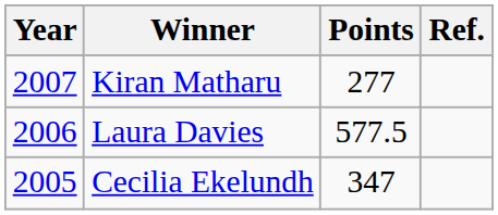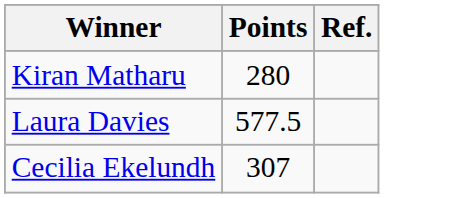 <table class="wikitable">
 <tr>
-<th>Year</th>
 <th>Winner</th>
 <th>Points</th>
 <th>Ref.</th>
 </tr>
 <tr>
-<td><a href='#'>2007</a></td>
 <td> <a href='#'>Kiran Matharu</a></td>
-<td align=center>277</td>
+<td align=center>280</td>
 <td></td>
 </tr>
 <tr>
-<td><a href='#'>2006</a></td>
 <td> <a href='#'>Laura Davies</a></td>
 <td align=center>577.5</td>
 <td></td>
 </tr>
 <tr>
-<td><a href='#'>2005</a></td>
 <td> <a href='#'>Cecilia Ekelundh</a></td>
-<td align=center>347</td>
+<td align=center>307</td>
 <td></td>
 </tr>
 </table>
